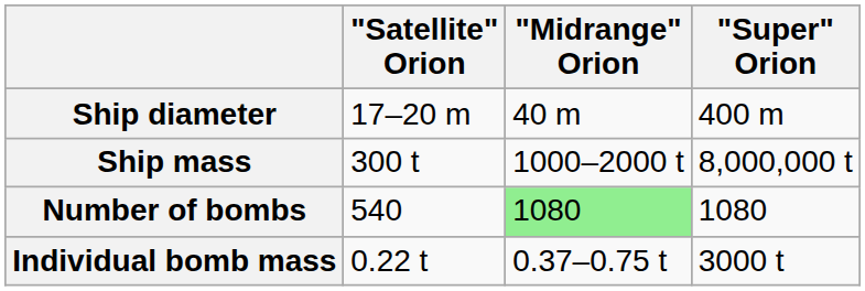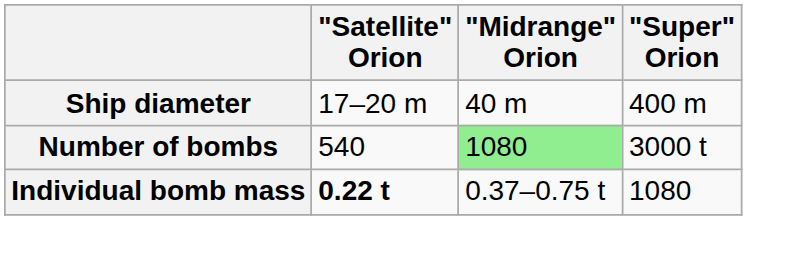 <table class="wikitable">
 <tr>
 <th></th>
 <th>"Satellite"<br>Orion</th>
 <th>"Midrange"<br>Orion</th>
 <th>"Super"<br>Orion</th>
 </tr>
 <tr>
 <th>Ship diameter</th>
 <td>17–20 m</td>
 <td>40 m</td>
 <td>400 m</td>
 </tr>
 <tr>
-<th>Ship mass</th>
-<td>300 t</td>
-<td>1000–2000 t</td>
-<td>8,000,000 t</td>
-</tr>
-<tr>
 <th>Number of bombs</th>
 <td>540</td>
 <td style="background: lightgreen;">1080</td>
-<td>1080</td>
+<td>3000 t</td>
 </tr>
 <tr>
 <th>Individual bomb mass</th>
-<td>0.22 t</td>
+<td><strong>0.22 t</strong></td>
 <td>0.37–0.75 t</td>
-<td>3000 t</td>
+<td>1080</td>
 </tr>
 </table>
